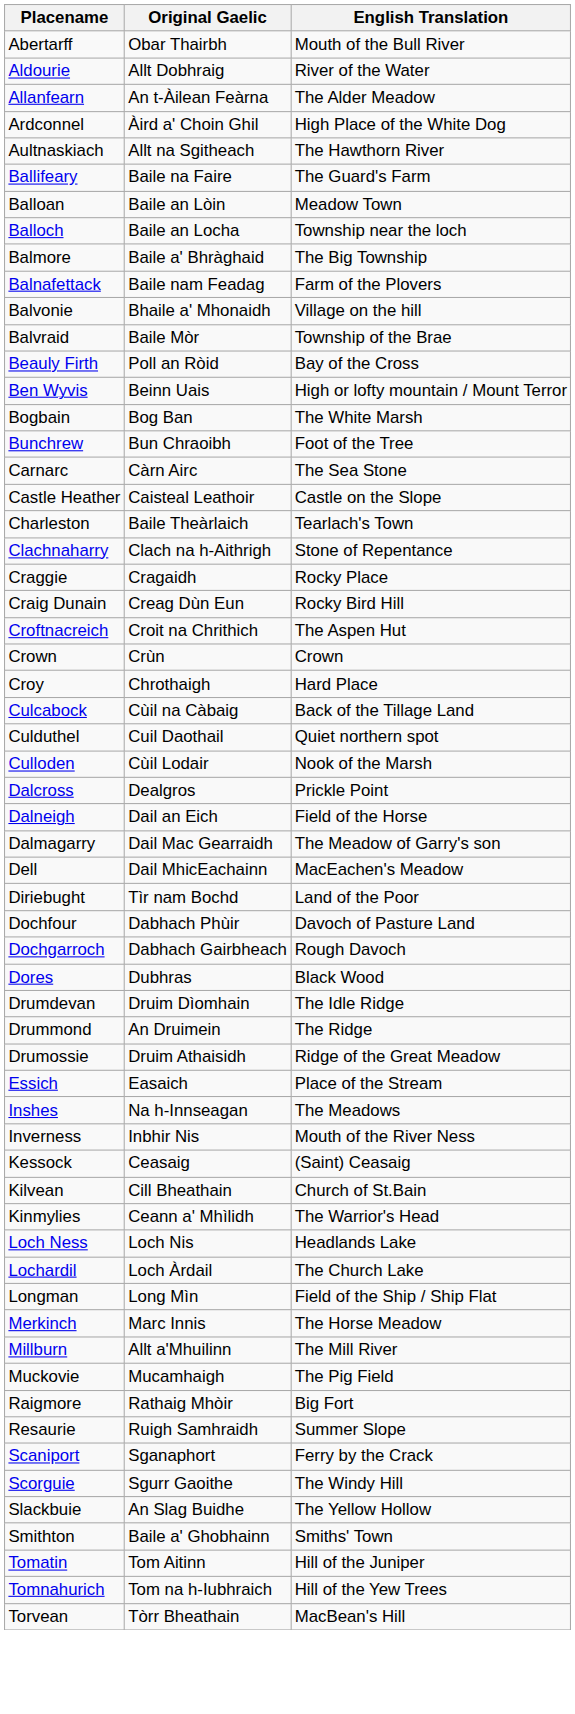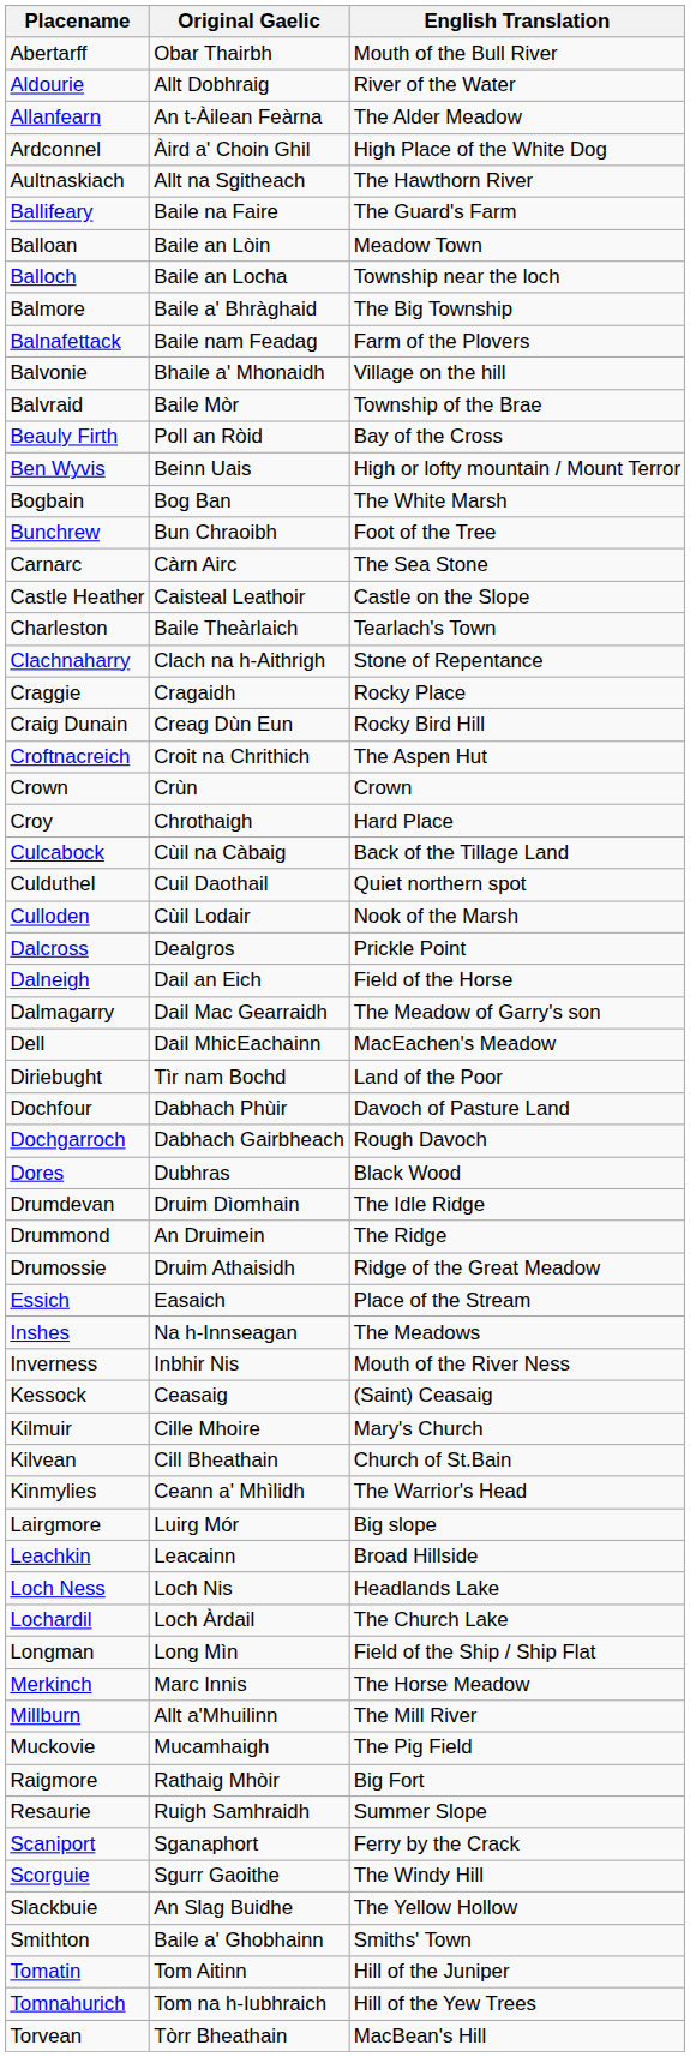 <table class="wikitable mw-collapsible mw-collapsed">
 <tr>
 <th>Placename</th>
 <th>Original Gaelic</th>
 <th>English Translation</th>
 </tr>
 <tr>
 <td>Abertarff</td>
 <td>Obar Thairbh</td>
 <td>Mouth of the Bull River</td>
 </tr>
 <tr>
 <td><a href='#'>Aldourie</a></td>
 <td>Allt Dobhraig</td>
 <td>River of the Water</td>
 </tr>
 <tr>
 <td><a href='#'>Allanfearn</a></td>
 <td>An t-Àilean Feàrna</td>
 <td>The Alder Meadow</td>
 </tr>
 <tr>
 <td>Ardconnel</td>
 <td>Àird a' Choin Ghil</td>
 <td>High Place of the White Dog</td>
 </tr>
 <tr>
 <td>Aultnaskiach</td>
 <td>Allt na Sgitheach</td>
 <td>The Hawthorn River</td>
 </tr>
 <tr>
 <td><a href='#'>Ballifeary</a></td>
 <td>Baile na Faire</td>
 <td>The Guard's Farm</td>
 </tr>
 <tr>
 <td>Balloan</td>
 <td>Baile an Lòin</td>
 <td>Meadow Town</td>
 </tr>
 <tr>
 <td><a href='#'>Balloch</a></td>
 <td>Baile an Locha</td>
 <td>Township near the loch</td>
 </tr>
 <tr>
 <td>Balmore</td>
 <td>Baile a' Bhràghaid</td>
 <td>The Big Township</td>
 </tr>
 <tr>
 <td><a href='#'>Balnafettack</a></td>
 <td>Baile nam Feadag</td>
 <td>Farm of the Plovers</td>
 </tr>
 <tr>
 <td>Balvonie</td>
 <td>Bhaile a' Mhonaidh</td>
 <td>Village on the hill</td>
 </tr>
 <tr>
 <td>Balvraid</td>
 <td>Baile Mòr</td>
 <td>Township of the Brae</td>
 </tr>
 <tr>
 <td><a href='#'>Beauly Firth</a></td>
 <td>Poll an Ròid</td>
 <td>Bay of the Cross</td>
 </tr>
 <tr>
 <td><a href='#'>Ben Wyvis</a></td>
 <td>Beinn Uais</td>
 <td>High or lofty mountain / Mount Terror</td>
 </tr>
 <tr>
 <td>Bogbain</td>
 <td>Bog Ban</td>
 <td>The White Marsh</td>
 </tr>
 <tr>
 <td><a href='#'>Bunchrew</a></td>
 <td>Bun Chraoibh</td>
 <td>Foot of the Tree</td>
 </tr>
 <tr>
 <td>Carnarc</td>
 <td>Càrn Airc</td>
 <td>The Sea Stone</td>
 </tr>
 <tr>
 <td>Castle Heather</td>
 <td>Caisteal Leathoir</td>
 <td>Castle on the Slope</td>
 </tr>
 <tr>
 <td>Charleston</td>
 <td>Baile Theàrlaich</td>
 <td>Tearlach's Town</td>
 </tr>
 <tr>
 <td><a href='#'>Clachnaharry</a></td>
 <td>Clach na h-Aithrigh</td>
 <td>Stone of Repentance</td>
 </tr>
 <tr>
 <td>Craggie</td>
 <td>Cragaidh</td>
 <td>Rocky Place</td>
 </tr>
 <tr>
 <td>Craig Dunain</td>
 <td>Creag Dùn Eun</td>
 <td>Rocky Bird Hill</td>
 </tr>
 <tr>
 <td><a href='#'>Croftnacreich</a></td>
 <td>Croit na Chrithich</td>
 <td>The Aspen Hut</td>
 </tr>
 <tr>
 <td>Crown</td>
 <td>Crùn</td>
 <td>Crown</td>
 </tr>
 <tr>
 <td>Croy</td>
 <td>Chrothaigh</td>
 <td>Hard Place</td>
 </tr>
 <tr>
 <td><a href='#'>Culcabock</a></td>
 <td>Cùil na Càbaig</td>
 <td>Back of the Tillage Land</td>
 </tr>
 <tr>
 <td>Culduthel</td>
 <td>Cuil Daothail</td>
 <td>Quiet northern spot</td>
 </tr>
 <tr>
 <td><a href='#'>Culloden</a></td>
 <td>Cùil Lodair</td>
 <td>Nook of the Marsh</td>
 </tr>
 <tr>
 <td><a href='#'>Dalcross</a></td>
 <td>Dealgros</td>
 <td>Prickle Point</td>
 </tr>
 <tr>
 <td><a href='#'>Dalneigh</a></td>
 <td>Dail an Eich</td>
 <td>Field of the Horse</td>
 </tr>
 <tr>
 <td>Dalmagarry</td>
 <td>Dail Mac Gearraidh</td>
 <td>The Meadow of Garry's son</td>
 </tr>
 <tr>
 <td>Dell</td>
 <td>Dail MhicEachainn</td>
 <td>MacEachen's Meadow</td>
 </tr>
 <tr>
 <td>Diriebught</td>
 <td>Tìr nam Bochd</td>
 <td>Land of the Poor</td>
 </tr>
 <tr>
 <td>Dochfour</td>
 <td>Dabhach Phùir</td>
 <td>Davoch of Pasture Land</td>
 </tr>
 <tr>
 <td><a href='#'>Dochgarroch</a></td>
 <td>Dabhach Gairbheach</td>
 <td>Rough Davoch</td>
 </tr>
 <tr>
 <td><a href='#'>Dores</a></td>
 <td>Dubhras</td>
 <td>Black Wood</td>
 </tr>
 <tr>
 <td>Drumdevan</td>
 <td>Druim Dìomhain</td>
 <td>The Idle Ridge</td>
 </tr>
 <tr>
 <td>Drummond</td>
 <td>An Druimein</td>
 <td>The Ridge</td>
 </tr>
 <tr>
 <td>Drumossie</td>
 <td>Druim Athaisidh</td>
 <td>Ridge of the Great Meadow</td>
 </tr>
 <tr>
 <td><a href='#'>Essich</a></td>
 <td>Easaich</td>
 <td>Place of the Stream</td>
 </tr>
 <tr>
 <td><a href='#'>Inshes</a></td>
 <td>Na h-Innseagan</td>
 <td>The Meadows</td>
 </tr>
 <tr>
 <td>Inverness</td>
 <td>Inbhir Nis</td>
 <td>Mouth of the River Ness</td>
 </tr>
 <tr>
 <td>Kessock</td>
 <td>Ceasaig</td>
 <td>(Saint) Ceasaig</td>
 </tr>
 <tr>
+<td>Kilmuir</td>
+<td>Cille Mhoire</td>
+<td>Mary's Church</td>
+</tr>
+<tr>
 <td>Kilvean</td>
 <td>Cill Bheathain</td>
 <td>Church of St.Bain</td>
 </tr>
 <tr>
 <td>Kinmylies</td>
 <td>Ceann a' Mhìlidh</td>
 <td>The Warrior's Head</td>
+</tr>
+<tr>
+<td>Lairgmore</td>
+<td>Luirg Mór</td>
+<td>Big slope</td>
+</tr>
+<tr>
+<td><a href='#'>Leachkin</a></td>
+<td>Leacainn</td>
+<td>Broad Hillside</td>
 </tr>
 <tr>
 <td><a href='#'>Loch Ness</a></td>
 <td>Loch Nis</td>
 <td>Headlands Lake</td>
 </tr>
 <tr>
 <td><a href='#'>Lochardil</a></td>
 <td>Loch Àrdail</td>
 <td>The Church Lake</td>
 </tr>
 <tr>
 <td>Longman</td>
 <td>Long Mìn</td>
 <td>Field of the Ship / Ship Flat</td>
 </tr>
 <tr>
 <td><a href='#'>Merkinch</a></td>
 <td>Marc Innis</td>
 <td>The Horse Meadow</td>
 </tr>
 <tr>
 <td><a href='#'>Millburn</a></td>
 <td>Allt a'Mhuilinn</td>
 <td>The Mill River</td>
 </tr>
 <tr>
 <td>Muckovie</td>
 <td>Mucamhaigh</td>
 <td>The Pig Field</td>
 </tr>
 <tr>
 <td>Raigmore</td>
 <td>Rathaig Mhòir</td>
 <td>Big Fort</td>
 </tr>
 <tr>
 <td>Resaurie</td>
 <td>Ruigh Samhraidh</td>
 <td>Summer Slope</td>
 </tr>
 <tr>
 <td><a href='#'>Scaniport</a></td>
 <td>Sganaphort</td>
 <td>Ferry by the Crack</td>
 </tr>
 <tr>
 <td><a href='#'>Scorguie</a></td>
 <td>Sgurr Gaoithe</td>
 <td>The Windy Hill</td>
 </tr>
 <tr>
 <td>Slackbuie</td>
 <td>An Slag Buidhe</td>
 <td>The Yellow Hollow</td>
 </tr>
 <tr>
 <td>Smithton</td>
 <td>Baile a' Ghobhainn</td>
 <td>Smiths' Town</td>
 </tr>
 <tr>
 <td><a href='#'>Tomatin</a></td>
 <td>Tom Aitinn</td>
 <td>Hill of the Juniper</td>
 </tr>
 <tr>
 <td><a href='#'>Tomnahurich</a></td>
 <td>Tom na h-Iubhraich</td>
 <td>Hill of the Yew Trees</td>
 </tr>
 <tr>
 <td>Torvean</td>
 <td>Tòrr Bheathain</td>
 <td>MacBean's Hill</td>
 </tr>
 </table>
